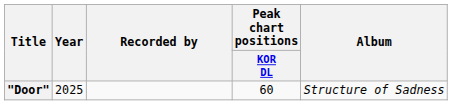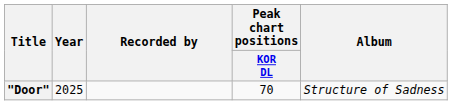 <table class="wikitable plainrowheaders" style="text-align:center">
 <tr>
 <th scope="col" rowspan="2">Title</th>
 <th scope="col" rowspan="2">Year</th>
 <th scope="col" rowspan="2" style="width:12em">Recorded by</th>
 <th scope="col">Peak chart positions</th>
 <th scope="col" rowspan="2">Album</th>
 </tr>
 <tr>
 <th scope="col" style="font-size:90%; width:3em"><a href='#'>KOR<br>DL</a><br></th>
 </tr>
 <tr>
 <th scope="row">"Door"</th>
 <td>2025</td>
 <td style="text-align:left"></td>
-<td>60</td>
+<td>70</td>
 <td><em>Structure of Sadness</em></td>
 </tr>
 </table>
